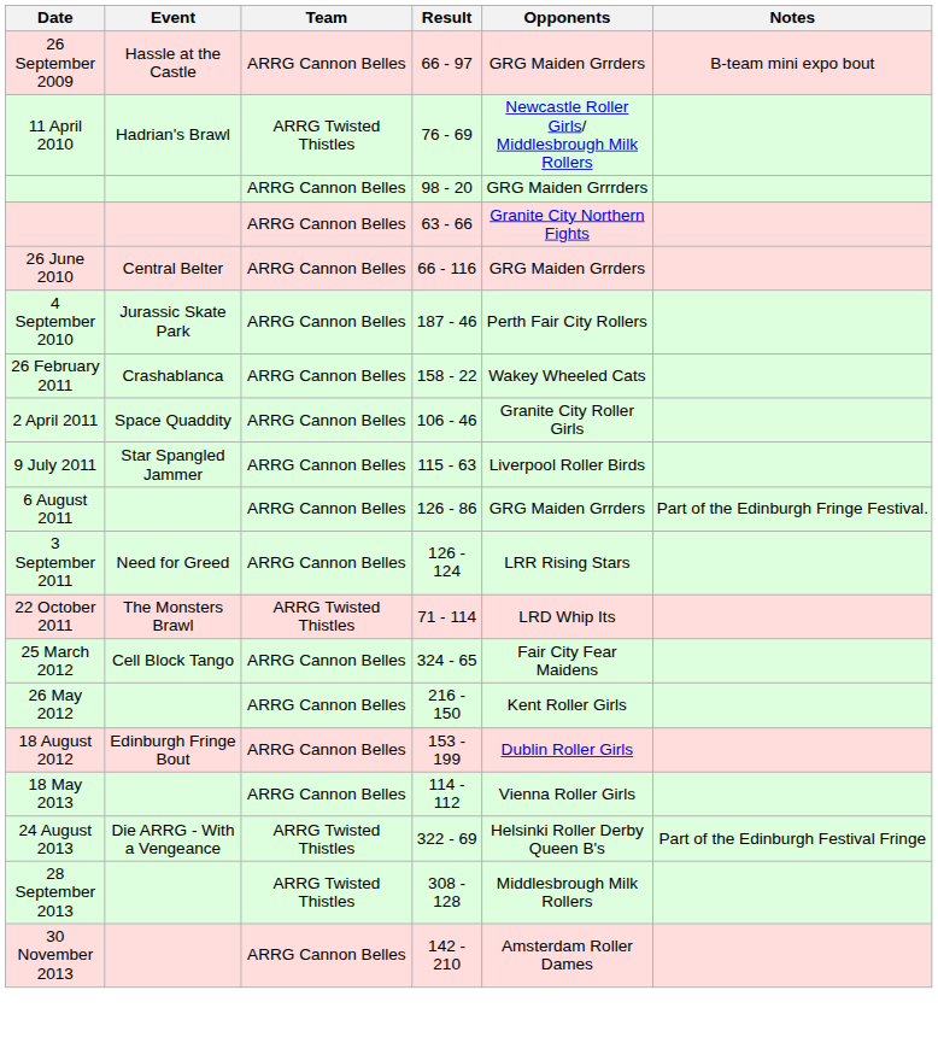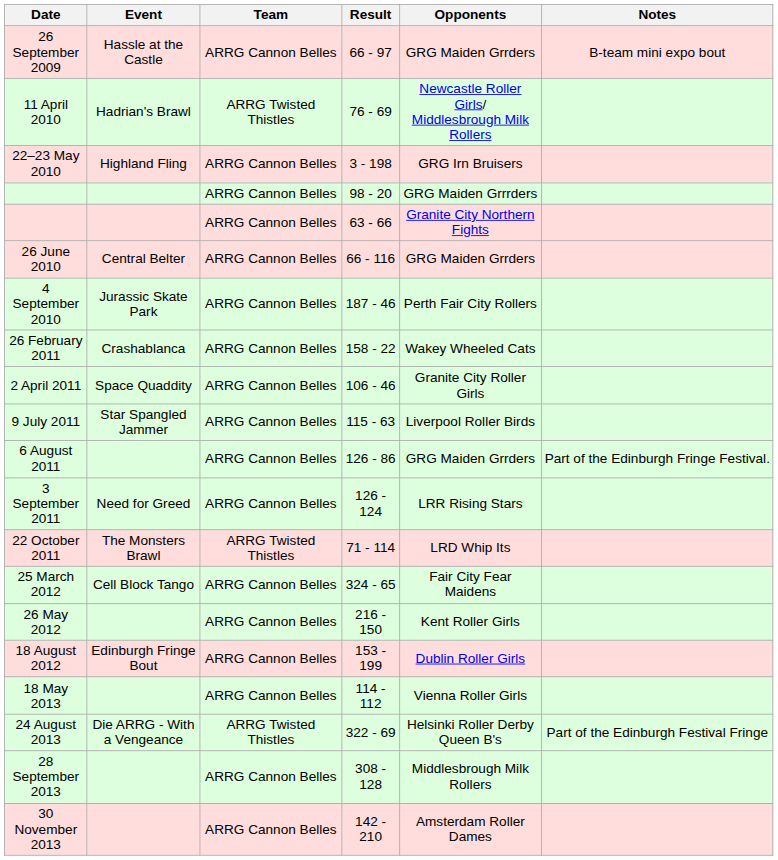 <table class="wikitable collapsible collapsed" style="text-align:center">
 <tr>
 <th scope="col" width="90">Date</th>
 <th scope="col" width="125">Event</th>
 <th scope="col" width="160">Team</th>
 <th scope="col" width="60">Result</th>
 <th scope="col" width="160">Opponents</th>
 <th>Notes</th>
 </tr>
 <tr bgcolor="#ffdddd">
 <td>26 September 2009</td>
 <td>Hassle at the Castle</td>
 <td>ARRG Cannon Belles</td>
 <td>66 - 97</td>
 <td>GRG Maiden Grrders</td>
 <td>B-team mini expo bout</td>
 </tr>
 <tr bgcolor="#ddffdd">
 <td>11 April 2010</td>
 <td>Hadrian's Brawl</td>
 <td>ARRG Twisted Thistles</td>
 <td>76 - 69</td>
 <td><a href='#'>Newcastle Roller Girls</a>/<br><a href='#'>Middlesbrough Milk Rollers</a></td>
+<td></td>
+</tr>
+<tr bgcolor="#ffdddd">
+<td>22–23 May 2010</td>
+<td>Highland Fling</td>
+<td>ARRG Cannon Belles</td>
+<td>3 - 198</td>
+<td>GRG Irn Bruisers</td>
 <td></td>
 </tr>
 <tr bgcolor="#ddffdd">
 <td></td>
 <td></td>
 <td>ARRG Cannon Belles</td>
 <td>98 - 20</td>
 <td>GRG Maiden Grrrders</td>
 <td></td>
 </tr>
 <tr bgcolor="#ffdddd">
 <td></td>
 <td></td>
 <td>ARRG Cannon Belles</td>
 <td>63 - 66</td>
 <td><a href='#'>Granite City Northern Fights</a></td>
 <td></td>
 </tr>
 <tr bgcolor="#ffdddd">
 <td>26 June 2010</td>
 <td>Central Belter</td>
 <td>ARRG Cannon Belles</td>
 <td>66 - 116</td>
 <td>GRG Maiden Grrders</td>
 <td></td>
 </tr>
 <tr bgcolor="#ddffdd">
 <td>4 September 2010</td>
 <td>Jurassic Skate Park</td>
 <td>ARRG Cannon Belles</td>
 <td>187 - 46</td>
 <td>Perth Fair City Rollers</td>
 <td></td>
 </tr>
 <tr bgcolor="#ddffdd">
 <td>26 February 2011</td>
 <td>Crashablanca</td>
 <td>ARRG Cannon Belles</td>
 <td>158 - 22</td>
 <td>Wakey Wheeled Cats</td>
 <td></td>
 </tr>
 <tr bgcolor="#ddffdd">
 <td>2 April 2011</td>
 <td>Space Quaddity</td>
 <td>ARRG Cannon Belles</td>
 <td>106 - 46</td>
 <td>Granite City Roller Girls</td>
 <td></td>
 </tr>
 <tr bgcolor="#ddffdd">
 <td>9 July 2011</td>
 <td>Star Spangled Jammer</td>
 <td>ARRG Cannon Belles</td>
 <td>115 - 63</td>
 <td>Liverpool Roller Birds</td>
 <td></td>
 </tr>
 <tr bgcolor="#ddffdd">
 <td>6 August 2011</td>
 <td></td>
 <td>ARRG Cannon Belles</td>
 <td>126 - 86</td>
 <td>GRG Maiden Grrders</td>
 <td>Part of the Edinburgh Fringe Festival.</td>
 </tr>
 <tr bgcolor="#ddffdd">
 <td>3 September 2011</td>
 <td>Need for Greed</td>
 <td>ARRG Cannon Belles</td>
 <td>126 - 124</td>
 <td>LRR Rising Stars</td>
 <td></td>
 </tr>
 <tr bgcolor="#ffdddd">
 <td>22 October 2011</td>
 <td>The Monsters Brawl</td>
 <td>ARRG Twisted Thistles</td>
 <td>71 - 114</td>
 <td>LRD Whip Its</td>
 <td></td>
 </tr>
 <tr bgcolor="#ddffdd">
 <td>25 March 2012</td>
 <td>Cell Block Tango</td>
 <td>ARRG Cannon Belles</td>
 <td>324 - 65</td>
 <td>Fair City Fear Maidens</td>
 <td></td>
 </tr>
 <tr bgcolor="#ddffdd">
 <td>26 May 2012</td>
 <td></td>
 <td>ARRG Cannon Belles</td>
 <td>216 - 150</td>
 <td>Kent Roller Girls</td>
 <td></td>
 </tr>
 <tr bgcolor="#ffdddd">
 <td>18 August 2012</td>
 <td>Edinburgh Fringe Bout</td>
 <td>ARRG Cannon Belles</td>
 <td>153 - 199</td>
 <td><a href='#'>Dublin Roller Girls</a></td>
 <td></td>
 </tr>
 <tr bgcolor="#ddffdd">
 <td>18 May 2013</td>
 <td></td>
 <td>ARRG Cannon Belles</td>
 <td>114 - 112</td>
 <td>Vienna Roller Girls</td>
 <td></td>
 </tr>
 <tr bgcolor="#ddffdd">
 <td>24 August 2013</td>
 <td>Die ARRG - With a Vengeance</td>
 <td>ARRG Twisted Thistles</td>
 <td>322 - 69</td>
 <td>Helsinki Roller Derby Queen B's</td>
 <td>Part of the Edinburgh Festival Fringe</td>
 </tr>
 <tr bgcolor="#ddffdd">
 <td>28 September 2013</td>
 <td></td>
-<td>ARRG Twisted Thistles</td>
+<td>ARRG Cannon Belles</td>
 <td>308 - 128</td>
 <td>Middlesbrough Milk Rollers</td>
 <td></td>
 </tr>
 <tr bgcolor="#ffdddd">
 <td>30 November 2013</td>
 <td></td>
 <td>ARRG Cannon Belles</td>
 <td>142 - 210</td>
 <td>Amsterdam Roller Dames</td>
 <td></td>
 </tr>
 </table>
